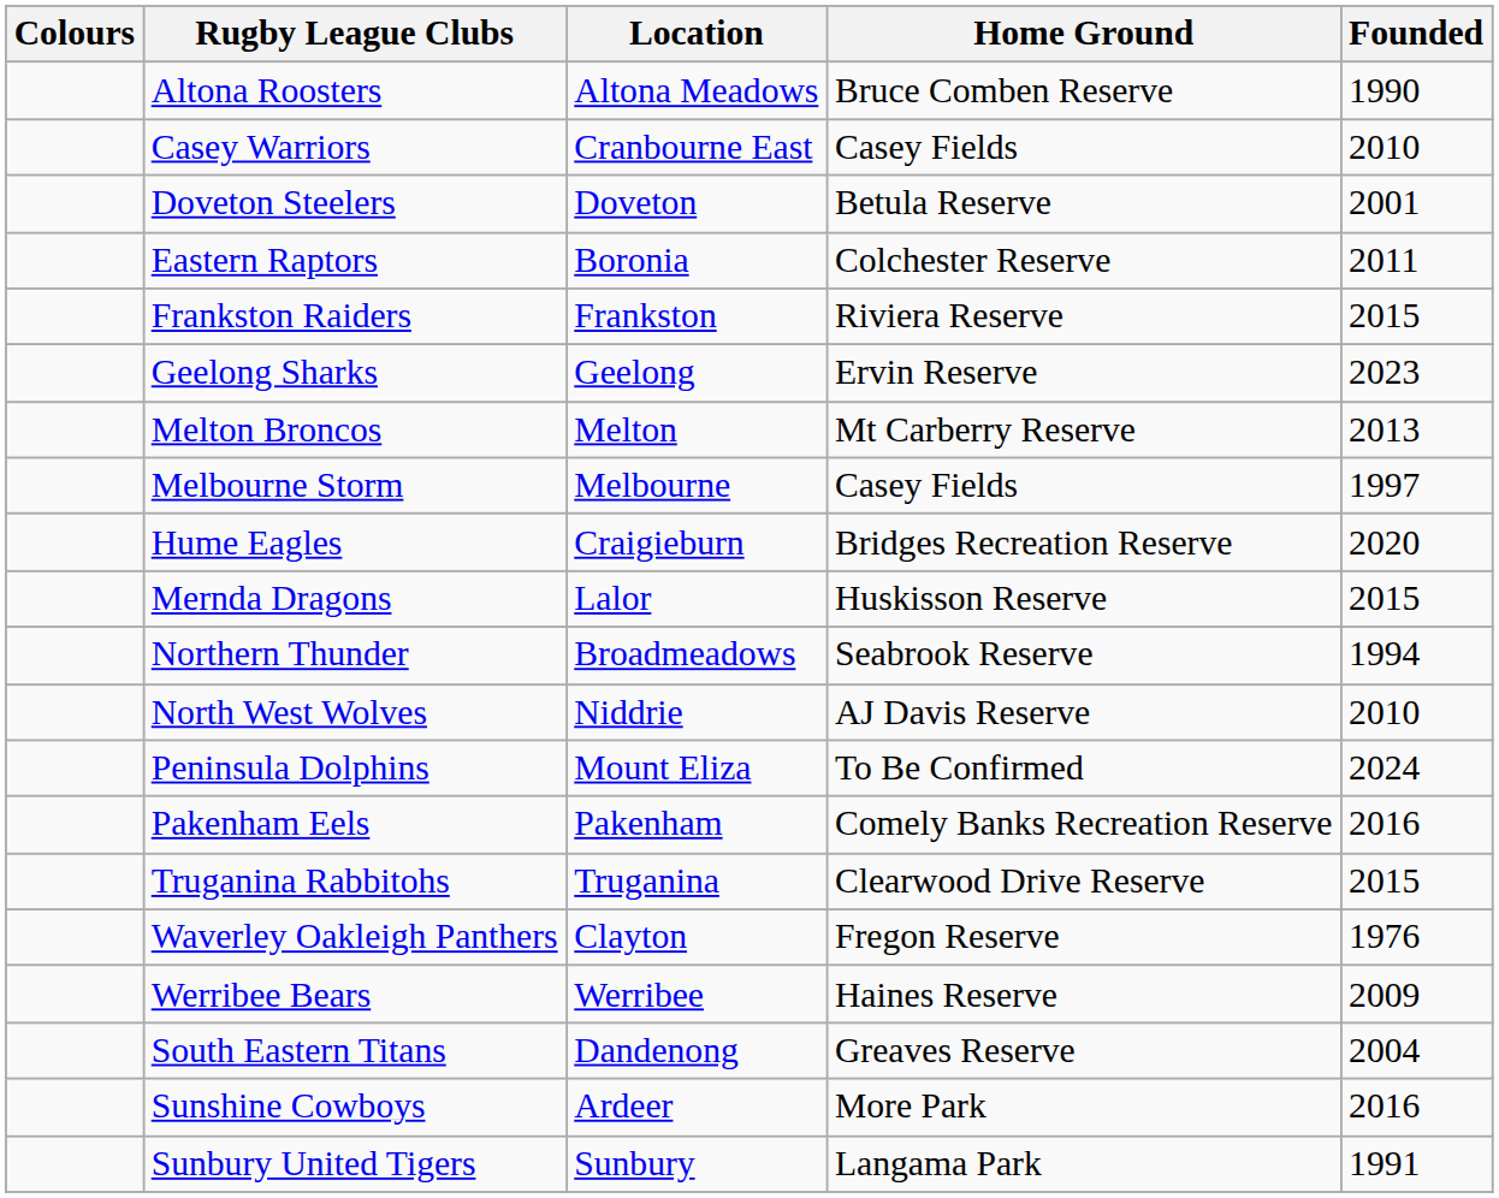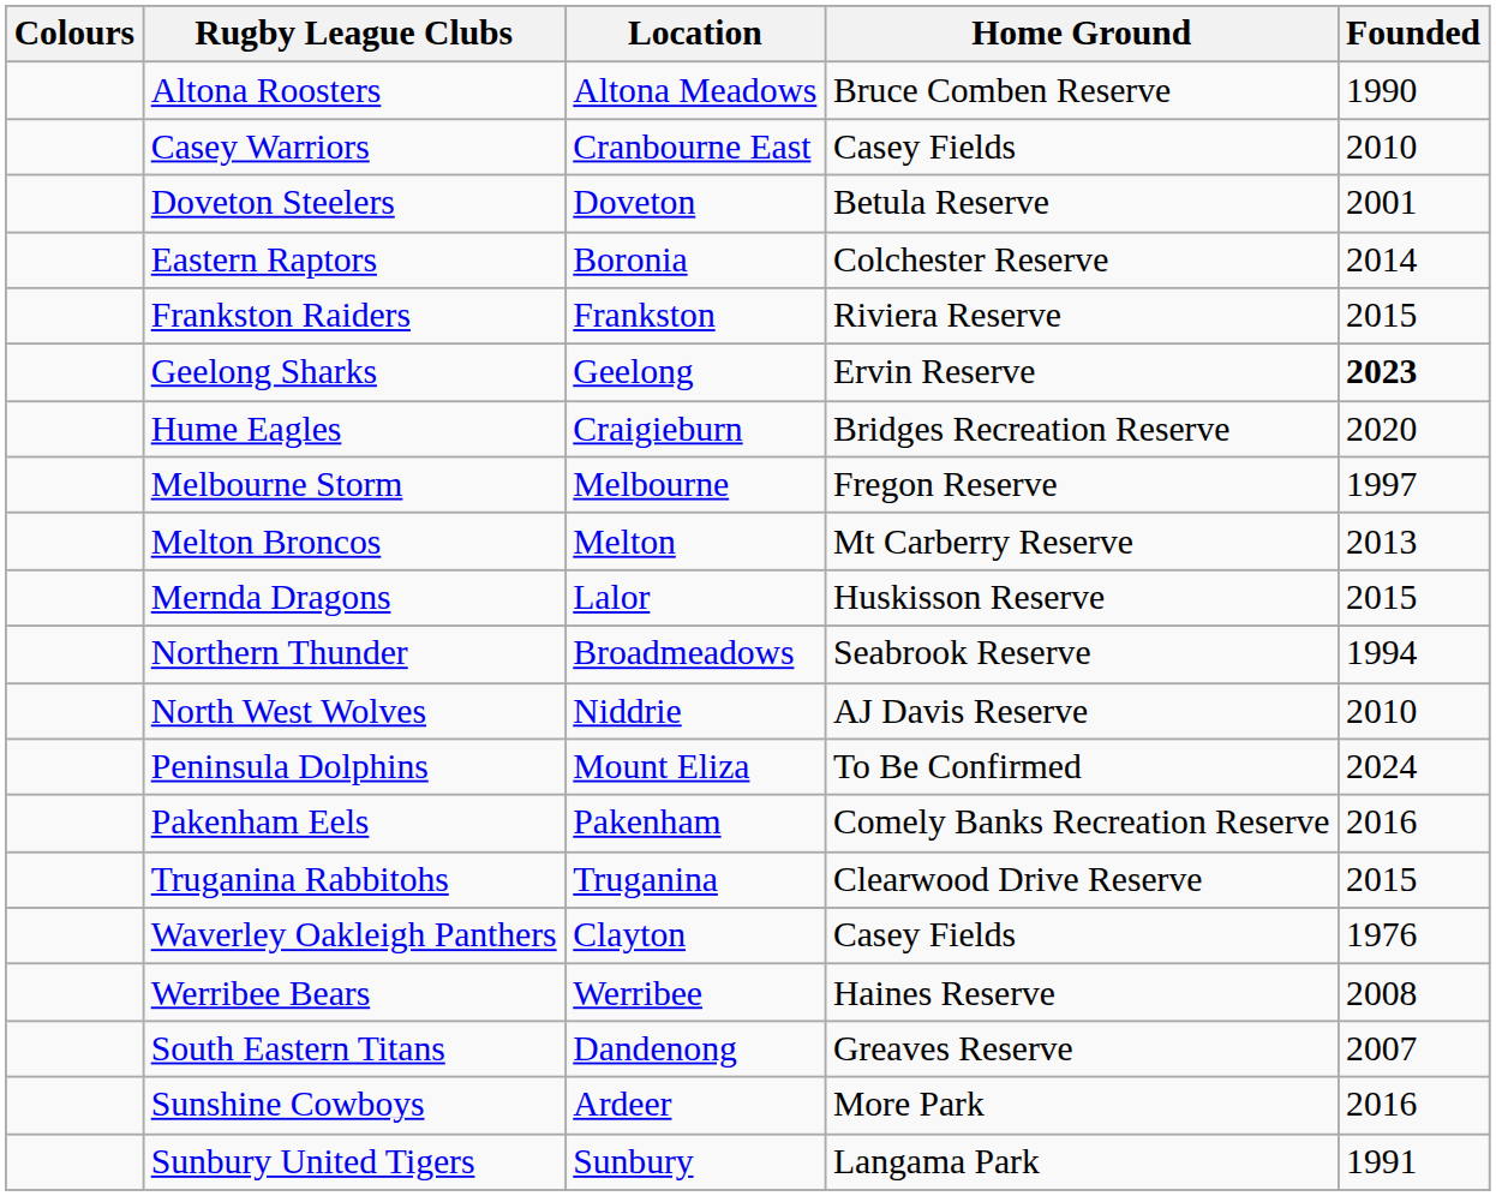 <table class="wikitable">
 <tr>
 <th>Colours</th>
 <th>Rugby League Clubs</th>
 <th>Location</th>
 <th>Home Ground</th>
 <th>Founded</th>
 </tr>
 <tr>
 <td></td>
 <td><a href='#'>Altona Roosters</a></td>
 <td><a href='#'>Altona Meadows</a></td>
 <td>Bruce Comben Reserve</td>
 <td>1990</td>
 </tr>
 <tr>
 <td></td>
 <td><a href='#'>Casey Warriors</a></td>
 <td><a href='#'>Cranbourne East</a></td>
 <td>Casey Fields</td>
 <td>2010</td>
 </tr>
 <tr>
 <td></td>
 <td><a href='#'>Doveton Steelers</a></td>
 <td><a href='#'>Doveton</a></td>
 <td>Betula Reserve</td>
 <td>2001</td>
 </tr>
 <tr>
 <td></td>
 <td><a href='#'>Eastern Raptors</a></td>
 <td><a href='#'>Boronia</a></td>
 <td>Colchester Reserve</td>
-<td>2011</td>
+<td>2014</td>
 </tr>
 <tr>
 <td></td>
 <td><a href='#'>Frankston Raiders</a></td>
 <td><a href='#'>Frankston</a></td>
 <td>Riviera Reserve</td>
 <td>2015</td>
 </tr>
 <tr>
 <td></td>
 <td><a href='#'>Geelong Sharks</a></td>
 <td><a href='#'>Geelong</a></td>
 <td>Ervin Reserve</td>
-<td>2023</td>
+<td><strong>2023</strong></td>
+</tr>
+<tr>
+<td></td>
+<td><a href='#'>Hume Eagles</a></td>
+<td><a href='#'>Craigieburn</a></td>
+<td>Bridges Recreation Reserve</td>
+<td>2020</td>
+</tr>
+<tr>
+<td></td>
+<td><a href='#'>Melbourne Storm</a></td>
+<td><a href='#'>Melbourne</a></td>
+<td>Fregon Reserve</td>
+<td>1997</td>
 </tr>
 <tr>
 <td></td>
 <td><a href='#'>Melton Broncos</a></td>
 <td><a href='#'>Melton</a></td>
 <td>Mt Carberry Reserve</td>
 <td>2013</td>
-</tr>
-<tr>
-<td></td>
-<td><a href='#'>Melbourne Storm</a></td>
-<td><a href='#'>Melbourne</a></td>
-<td>Casey Fields</td>
-<td>1997</td>
-</tr>
-<tr>
-<td></td>
-<td><a href='#'>Hume Eagles</a></td>
-<td><a href='#'>Craigieburn</a></td>
-<td>Bridges Recreation Reserve</td>
-<td>2020</td>
 </tr>
 <tr>
 <td></td>
 <td><a href='#'>Mernda Dragons</a></td>
 <td><a href='#'>Lalor</a></td>
 <td>Huskisson Reserve</td>
 <td>2015</td>
 </tr>
 <tr>
 <td></td>
 <td><a href='#'>Northern Thunder</a></td>
 <td><a href='#'>Broadmeadows</a></td>
 <td>Seabrook Reserve</td>
 <td>1994</td>
 </tr>
 <tr>
 <td></td>
 <td><a href='#'>North West Wolves</a></td>
 <td><a href='#'>Niddrie</a></td>
 <td>AJ Davis Reserve</td>
 <td>2010</td>
 </tr>
 <tr>
 <td></td>
 <td><a href='#'>Peninsula Dolphins</a></td>
 <td><a href='#'>Mount Eliza</a></td>
 <td>To Be Confirmed</td>
 <td>2024</td>
 </tr>
 <tr>
 <td></td>
 <td><a href='#'>Pakenham Eels</a></td>
 <td><a href='#'>Pakenham</a></td>
 <td>Comely Banks Recreation Reserve</td>
 <td>2016</td>
 </tr>
 <tr>
 <td></td>
 <td><a href='#'>Truganina Rabbitohs</a></td>
 <td><a href='#'>Truganina</a></td>
 <td>Clearwood Drive Reserve</td>
 <td>2015</td>
 </tr>
 <tr>
 <td></td>
 <td><a href='#'>Waverley Oakleigh Panthers</a></td>
 <td><a href='#'>Clayton</a></td>
-<td>Fregon Reserve</td>
+<td>Casey Fields</td>
 <td>1976</td>
 </tr>
 <tr>
 <td></td>
 <td><a href='#'>Werribee Bears</a></td>
 <td><a href='#'>Werribee</a></td>
 <td>Haines Reserve</td>
-<td>2009</td>
+<td>2008</td>
 </tr>
 <tr>
 <td></td>
 <td><a href='#'>South Eastern Titans</a></td>
 <td><a href='#'>Dandenong</a></td>
 <td>Greaves Reserve</td>
-<td>2004</td>
+<td>2007</td>
 </tr>
 <tr>
 <td></td>
 <td><a href='#'>Sunshine Cowboys</a></td>
 <td><a href='#'>Ardeer</a></td>
 <td>More Park</td>
 <td>2016</td>
 </tr>
 <tr>
 <td></td>
 <td><a href='#'>Sunbury United Tigers</a></td>
 <td><a href='#'>Sunbury</a></td>
 <td>Langama Park</td>
 <td>1991</td>
 </tr>
 </table>
